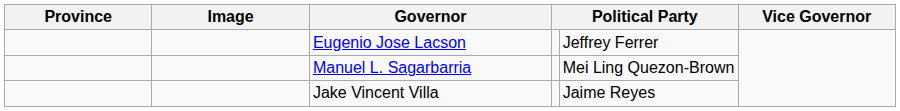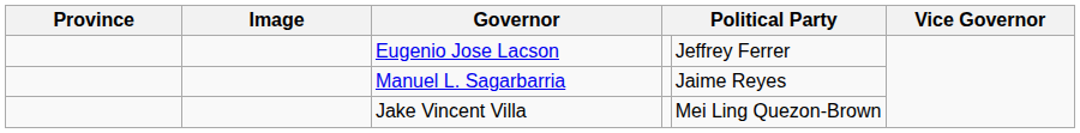 <table class="wikitable sortable">
 <tr>
 <th width=140>Province</th>
 <th width=150>Image</th>
 <th width=235>Governor</th>
 <th width=120 colspan=2>Political Party</th>
 <th width=150>Vice Governor</th>
 </tr>
 <tr>
 <td></td>
 <td align=center></td>
 <td><a href='#'>Eugenio Jose Lacson</a></td>
 <td></td>
 <td>Jeffrey Ferrer</td>
 </tr>
 <tr>
 <td></td>
 <td align=center></td>
 <td><a href='#'>Manuel L. Sagarbarria</a></td>
 <td></td>
-<td>Mei Ling Quezon-Brown</td>
+<td>Jaime Reyes</td>
 </tr>
 <tr>
 <td></td>
 <td align=center></td>
 <td>Jake Vincent Villa</td>
 <td></td>
-<td>Jaime Reyes</td>
+<td>Mei Ling Quezon-Brown</td>
 </tr>
 </table>
